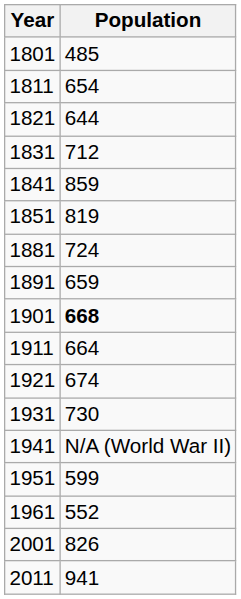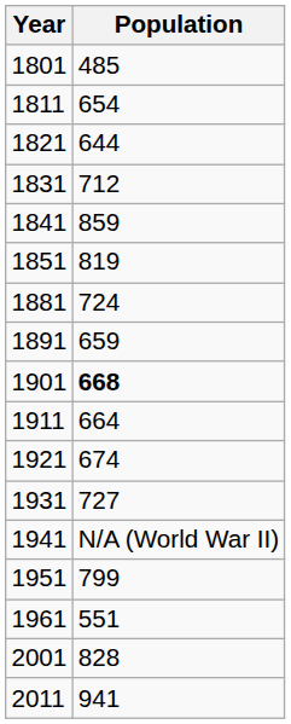 <table class="wikitable">
 <tr>
 <th>Year</th>
 <th>Population</th>
 </tr>
 <tr>
 <td>1801</td>
 <td>485</td>
 </tr>
 <tr>
 <td>1811</td>
 <td>654</td>
 </tr>
 <tr>
 <td>1821</td>
 <td>644</td>
 </tr>
 <tr>
 <td>1831</td>
 <td>712</td>
 </tr>
 <tr>
 <td>1841</td>
 <td>859</td>
 </tr>
 <tr>
 <td>1851</td>
 <td>819</td>
 </tr>
 <tr>
 <td>1881</td>
 <td>724</td>
 </tr>
 <tr>
 <td>1891</td>
 <td>659</td>
 </tr>
 <tr>
 <td>1901</td>
 <td><strong>668</strong></td>
 </tr>
 <tr>
 <td>1911</td>
 <td>664</td>
 </tr>
 <tr>
 <td>1921</td>
 <td>674</td>
 </tr>
 <tr>
 <td>1931</td>
-<td>730</td>
+<td>727</td>
 </tr>
 <tr>
 <td>1941</td>
 <td>N/A (World War II)</td>
 </tr>
 <tr>
 <td>1951</td>
-<td>599</td>
+<td>799</td>
 </tr>
 <tr>
 <td>1961</td>
-<td>552</td>
+<td>551</td>
 </tr>
 <tr>
 <td>2001</td>
-<td>826</td>
+<td>828</td>
 </tr>
 <tr>
 <td>2011</td>
 <td>941</td>
 </tr>
 </table>
